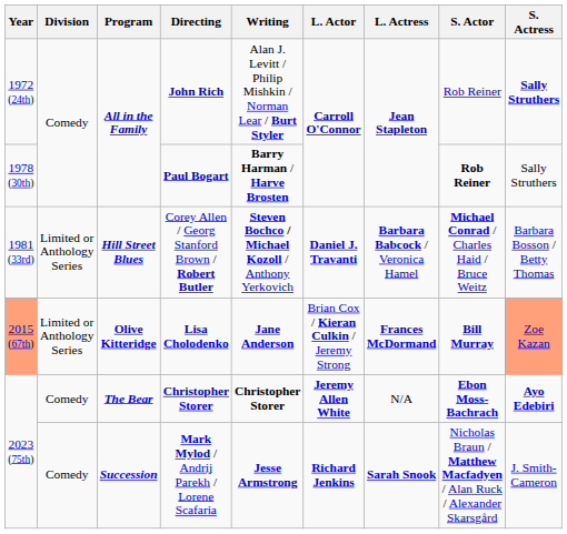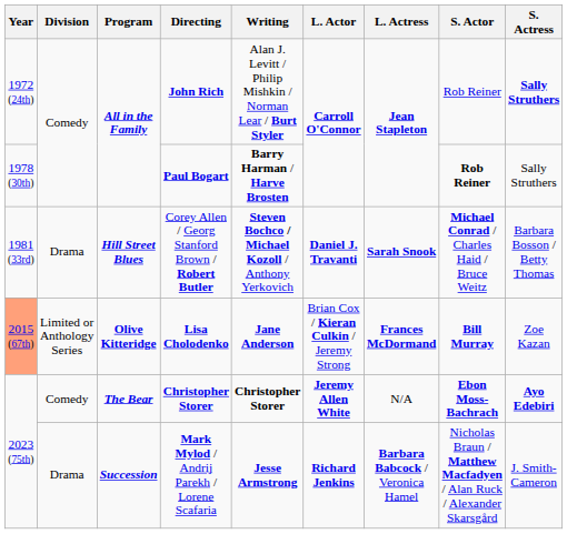 <table class="wikitable" style="text-align: center">
 <tr>
 <th width="10%">Year</th>
 <th>Division</th>
 <th width="15%">Program</th>
 <th width="15%">Directing</th>
 <th width="15%">Writing</th>
 <th width="15%">L. Actor</th>
 <th width="15%">L. Actress</th>
 <th width="15%">S. Actor</th>
 <th width="15%">S. Actress</th>
 </tr>
 <tr>
 <td><a href='#'>1972</a><br><small>(<a href='#'>24th</a>)</small></td>
 <td rowspan="2">Comedy</td>
 <td rowspan="2"><strong><em><a href='#'>All in the Family</a></em></strong></td>
 <td><strong><a href='#'>John Rich</a></strong></td>
 <td>Alan J. Levitt / Philip Mishkin / <a href='#'>Norman Lear</a> / <strong><a href='#'>Burt Styler</a></strong></td>
 <td rowspan="2"><strong><a href='#'>Carroll O'Connor</a></strong></td>
 <td rowspan="2"><strong><a href='#'>Jean Stapleton</a></strong></td>
 <td><a href='#'>Rob Reiner</a></td>
 <td><strong><a href='#'>Sally Struthers</a></strong></td>
 </tr>
 <tr>
 <td><a href='#'>1978</a><br><small>(<a href='#'>30th</a>)</small></td>
 <td><strong><a href='#'>Paul Bogart</a></strong></td>
 <td><strong>Barry Harman</strong> / <strong><a href='#'>Harve Brosten</a></strong></td>
 <td><strong>Rob Reiner</strong></td>
 <td>Sally Struthers</td>
 </tr>
 <tr>
 <td><a href='#'>1981</a><br><small>(<a href='#'>33rd</a>)</small></td>
-<td>Limited or Anthology Series</td>
+<td>Drama</td>
 <td><strong><em><a href='#'>Hill Street Blues</a></em></strong></td>
 <td><a href='#'>Corey Allen</a> / <a href='#'>Georg Stanford Brown</a> / <strong><a href='#'>Robert Butler</a></strong></td>
 <td><strong><a href='#'>Steven Bochco</a></strong> <strong>/ <a href='#'>Michael Kozoll</a></strong> / <a href='#'>Anthony Yerkovich</a></td>
 <td><strong><a href='#'>Daniel J. Travanti</a></strong></td>
-<td><strong><a href='#'>Barbara Babcock</a></strong> / <a href='#'>Veronica Hamel</a></td>
+<td><strong><a href='#'>Sarah Snook</a></strong></td>
 <td><strong><a href='#'>Michael Conrad</a></strong> / <a href='#'>Charles Haid</a> / <a href='#'>Bruce Weitz</a></td>
 <td><a href='#'>Barbara Bosson</a> / <a href='#'>Betty Thomas</a></td>
 </tr>
 <tr>
 <td style="background: lightsalmon;"><a href='#'>2015</a><br><small>(<a href='#'>67th</a>)</small></td>
 <td>Limited or Anthology Series</td>
 <td><a href='#'><strong>Olive Kitteridge</strong></a></td>
 <td><strong><a href='#'>Lisa Cholodenko</a></strong></td>
 <td><strong><a href='#'>Jane Anderson</a></strong></td>
 <td><a href='#'>Brian Cox</a> / <strong><a href='#'>Kieran Culkin</a></strong> / <a href='#'>Jeremy Strong</a></td>
 <td><strong><a href='#'>Frances McDormand</a></strong></td>
 <td><strong><a href='#'>Bill Murray</a></strong></td>
-<td style="background: lightsalmon;"><a href='#'>Zoe Kazan</a></td>
+<td><a href='#'>Zoe Kazan</a></td>
 </tr>
 <tr>
 <td rowspan="2"><a href='#'>2023</a><br><small>(<a href='#'>75th</a>)</small></td>
 <td>Comedy</td>
 <td><em><a href='#'><strong>The Bear</strong></a></em></td>
 <td><strong><a href='#'>Christopher Storer</a></strong></td>
 <td><strong>Christopher Storer</strong></td>
 <td><strong><a href='#'>Jeremy Allen White</a></strong></td>
 <td>N/A</td>
 <td><strong><a href='#'>Ebon Moss-Bachrach</a></strong></td>
 <td><strong><a href='#'>Ayo Edebiri</a></strong></td>
 </tr>
 <tr>
-<td>Comedy</td>
+<td>Drama</td>
 <td><em><a href='#'><strong>Succession</strong></a></em></td>
 <td><strong><a href='#'>Mark Mylod</a></strong> / <a href='#'>Andrij Parekh</a> / <a href='#'>Lorene Scafaria</a></td>
 <td><strong><a href='#'>Jesse Armstrong</a></strong></td>
 <td><strong><a href='#'>Richard Jenkins</a></strong></td>
-<td><strong><a href='#'>Sarah Snook</a></strong></td>
+<td><strong><a href='#'>Barbara Babcock</a></strong> / <a href='#'>Veronica Hamel</a></td>
 <td><a href='#'>Nicholas Braun</a> / <strong><a href='#'>Matthew Macfadyen</a></strong> / <a href='#'>Alan Ruck</a> / <a href='#'>Alexander Skarsgård</a></td>
 <td><a href='#'>J. Smith-Cameron</a></td>
 </tr>
 </table>
